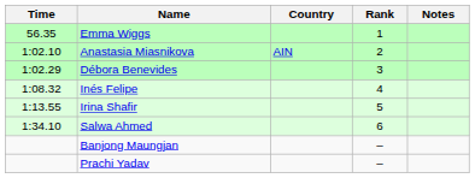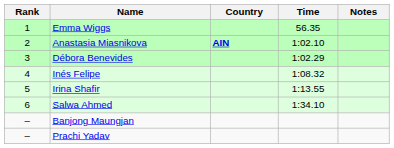 <table class="wikitable" style="text-align:center;width: 50%">
 <tr>
-<th>Time</th>
+<th>Rank</th>
 <th>Name</th>
 <th>Country</th>
-<th>Rank</th>
+<th>Time</th>
 <th>Notes</th>
 </tr>
 <tr bgcolor=bbffbb>
-<td>56.35</td>
+<td>1</td>
 <td align="left"><a href='#'>Emma Wiggs</a></td>
 <td align="left"></td>
-<td>1</td>
+<td>56.35</td>
 <td></td>
 </tr>
 <tr bgcolor=bbffbb>
+<td>2</td>
+<td align="left"><a href='#'>Anastasia Miasnikova</a></td>
+<td align="left"><strong> <a href='#'>AIN</a></strong></td>
 <td>1:02.10</td>
-<td align="left"><a href='#'>Anastasia Miasnikova</a></td>
-<td align="left"> <a href='#'>AIN</a></td>
-<td>2</td>
 <td></td>
 </tr>
 <tr bgcolor=bbffbb>
-<td>1:02.29</td>
+<td>3</td>
 <td align="left"><a href='#'>Débora Benevides</a></td>
 <td align="left"></td>
-<td>3</td>
+<td>1:02.29</td>
 <td></td>
 </tr>
 <tr bgcolor=ddffdd>
-<td>1:08.32</td>
+<td>4</td>
 <td align="left"><a href='#'>Inés Felipe</a></td>
 <td align="left"></td>
-<td>4</td>
+<td>1:08.32</td>
 <td></td>
 </tr>
 <tr bgcolor=ddffdd>
-<td>1:13.55</td>
+<td>5</td>
 <td align="left"><a href='#'>Irina Shafir</a></td>
 <td align="left"></td>
-<td>5</td>
+<td>1:13.55</td>
 <td></td>
 </tr>
 <tr bgcolor=ddffdd>
-<td>1:34.10</td>
+<td>6</td>
 <td align="left"><a href='#'>Salwa Ahmed</a></td>
 <td align="left"></td>
-<td>6</td>
+<td>1:34.10</td>
 <td></td>
 </tr>
 <tr>
-<td></td>
+<td>–</td>
 <td align="left"><a href='#'>Banjong Maungjan</a></td>
 <td align="left"></td>
-<td>–</td>
+<td></td>
 <td></td>
 </tr>
 <tr>
-<td></td>
+<td>–</td>
 <td align="left"><a href='#'>Prachi Yadav</a></td>
 <td align="left"></td>
-<td>–</td>
+<td></td>
 <td></td>
 </tr>
 </table>
